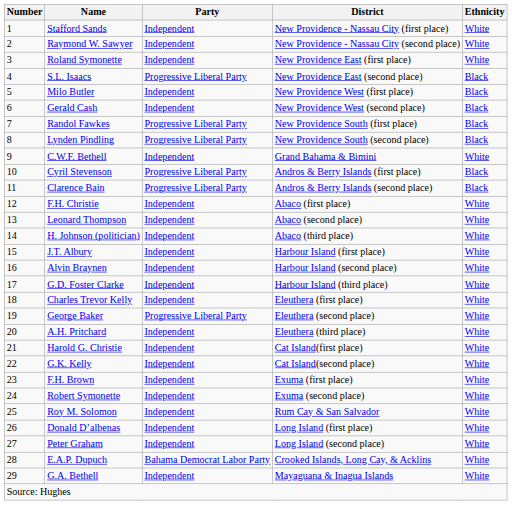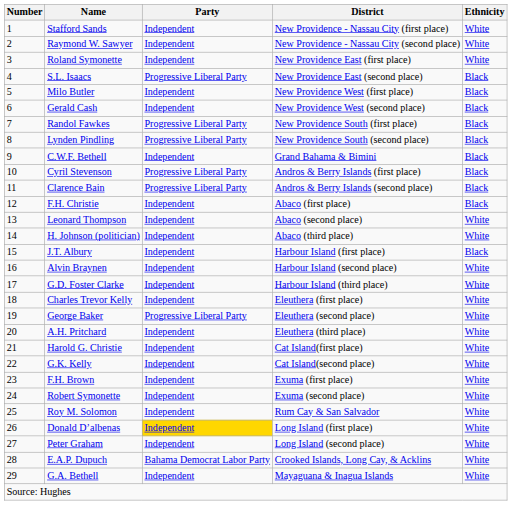 <table class="sortable wikitable">
 <tr>
 <th>Number</th>
 <th>Name</th>
 <th>Party</th>
 <th>District</th>
 <th>Ethnicity</th>
 </tr>
 <tr>
 <td>1</td>
 <td><a href='#'>Stafford Sands</a></td>
 <td><a href='#'>Independent</a></td>
 <td><a href='#'>New Providence - Nassau City</a> (first place)</td>
 <td><a href='#'>White</a></td>
 </tr>
 <tr>
 <td>2</td>
 <td><a href='#'>Raymond W. Sawyer</a></td>
 <td><a href='#'>Independent</a></td>
 <td><a href='#'>New Providence - Nassau City</a> (second place)</td>
 <td><a href='#'>White</a></td>
 </tr>
 <tr>
 <td>3</td>
 <td><a href='#'>Roland Symonette</a></td>
 <td><a href='#'>Independent</a></td>
 <td><a href='#'>New Providence East</a> (first place)</td>
 <td><a href='#'>White</a></td>
 </tr>
 <tr>
 <td>4</td>
 <td><a href='#'>S.L. Isaacs</a></td>
 <td><a href='#'>Progressive Liberal Party</a></td>
 <td><a href='#'>New Providence East</a> (second place)</td>
 <td><a href='#'>Black</a></td>
 </tr>
 <tr>
 <td>5</td>
 <td><a href='#'>Milo Butler</a></td>
 <td><a href='#'>Independent</a></td>
 <td><a href='#'>New Providence West</a> (first place)</td>
 <td><a href='#'>Black</a></td>
 </tr>
 <tr>
 <td>6</td>
 <td><a href='#'>Gerald Cash</a></td>
 <td><a href='#'>Independent</a></td>
 <td><a href='#'>New Providence West</a> (second place)</td>
 <td><a href='#'>Black</a></td>
 </tr>
 <tr>
 <td>7</td>
 <td><a href='#'>Randol Fawkes</a></td>
 <td><a href='#'>Progressive Liberal Party</a></td>
 <td><a href='#'>New Providence South</a> (first place)</td>
 <td><a href='#'>Black</a></td>
 </tr>
 <tr>
 <td>8</td>
 <td><a href='#'>Lynden Pindling</a></td>
 <td><a href='#'>Progressive Liberal Party</a></td>
 <td><a href='#'>New Providence South</a> (second place)</td>
 <td><a href='#'>Black</a></td>
 </tr>
 <tr>
 <td>9</td>
 <td><a href='#'>C.W.F. Bethell</a></td>
 <td><a href='#'>Independent</a></td>
 <td><a href='#'>Grand Bahama & Bimini</a></td>
-<td><a href='#'>White</a></td>
+<td><a href='#'>Black</a></td>
 </tr>
 <tr>
 <td>10</td>
 <td><a href='#'>Cyril Stevenson</a></td>
 <td><a href='#'>Progressive Liberal Party</a></td>
 <td><a href='#'>Andros & Berry Islands</a> (first place)</td>
 <td><a href='#'>Black</a></td>
 </tr>
 <tr>
 <td>11</td>
 <td><a href='#'>Clarence Bain</a></td>
 <td><a href='#'>Progressive Liberal Party</a></td>
 <td><a href='#'>Andros & Berry Islands</a> (second place)</td>
 <td><a href='#'>Black</a></td>
 </tr>
 <tr>
 <td>12</td>
 <td><a href='#'>F.H. Christie</a></td>
 <td><a href='#'>Independent</a></td>
 <td><a href='#'>Abaco</a> (first place)</td>
-<td><a href='#'>White</a></td>
+<td><a href='#'>Black</a></td>
 </tr>
 <tr>
 <td>13</td>
 <td><a href='#'>Leonard Thompson</a></td>
 <td><a href='#'>Independent</a></td>
 <td><a href='#'>Abaco</a> (second place)</td>
 <td><a href='#'>White</a></td>
 </tr>
 <tr>
 <td>14</td>
 <td><a href='#'>H. Johnson (politician)</a></td>
 <td><a href='#'>Independent</a></td>
 <td><a href='#'>Abaco</a> (third place)</td>
 <td><a href='#'>White</a></td>
 </tr>
 <tr>
 <td>15</td>
 <td><a href='#'>J.T. Albury</a></td>
 <td><a href='#'>Independent</a></td>
 <td><a href='#'>Harbour Island</a> (first place)</td>
-<td><a href='#'>White</a></td>
+<td><a href='#'>Black</a></td>
 </tr>
 <tr>
 <td>16</td>
 <td><a href='#'>Alvin Braynen</a></td>
 <td><a href='#'>Independent</a></td>
 <td><a href='#'>Harbour Island</a> (second place)</td>
 <td><a href='#'>White</a></td>
 </tr>
 <tr>
 <td>17</td>
 <td><a href='#'>G.D. Foster Clarke</a></td>
 <td><a href='#'>Independent</a></td>
 <td><a href='#'>Harbour Island</a> (third place)</td>
 <td><a href='#'>White</a></td>
 </tr>
 <tr>
 <td>18</td>
 <td><a href='#'>Charles Trevor Kelly</a></td>
 <td><a href='#'>Independent</a></td>
 <td><a href='#'>Eleuthera</a> (first place)</td>
 <td><a href='#'>White</a></td>
 </tr>
 <tr>
 <td>19</td>
 <td><a href='#'>George Baker</a></td>
 <td><a href='#'>Progressive Liberal Party</a></td>
 <td><a href='#'>Eleuthera</a> (second place)</td>
 <td><a href='#'>White</a></td>
 </tr>
 <tr>
 <td>20</td>
 <td><a href='#'>A.H. Pritchard</a></td>
 <td><a href='#'>Independent</a></td>
 <td><a href='#'>Eleuthera</a> (third place)</td>
 <td><a href='#'>White</a></td>
 </tr>
 <tr>
 <td>21</td>
 <td><a href='#'>Harold G. Christie</a></td>
 <td><a href='#'>Independent</a></td>
 <td><a href='#'>Cat Island</a>(first place)</td>
 <td><a href='#'>White</a></td>
 </tr>
 <tr>
 <td>22</td>
 <td><a href='#'>G.K. Kelly</a></td>
 <td><a href='#'>Independent</a></td>
 <td><a href='#'>Cat Island</a>(second place)</td>
 <td><a href='#'>White</a></td>
 </tr>
 <tr>
 <td>23</td>
 <td><a href='#'>F.H. Brown</a></td>
 <td><a href='#'>Independent</a></td>
 <td><a href='#'>Exuma</a> (first place)</td>
 <td><a href='#'>White</a></td>
 </tr>
 <tr>
 <td>24</td>
 <td><a href='#'>Robert Symonette</a></td>
 <td><a href='#'>Independent</a></td>
 <td><a href='#'>Exuma</a> (second place)</td>
 <td><a href='#'>White</a></td>
 </tr>
 <tr>
 <td>25</td>
 <td><a href='#'>Roy M. Solomon</a></td>
 <td><a href='#'>Independent</a></td>
 <td><a href='#'>Rum Cay & San Salvador</a></td>
 <td><a href='#'>White</a></td>
 </tr>
 <tr>
 <td>26</td>
 <td><a href='#'>Donald D’albenas</a></td>
-<td><a href='#'>Independent</a></td>
+<td style="background: gold;"><a href='#'>Independent</a></td>
 <td><a href='#'>Long Island</a> (first place)</td>
 <td><a href='#'>White</a></td>
 </tr>
 <tr>
 <td>27</td>
 <td><a href='#'>Peter Graham</a></td>
 <td><a href='#'>Independent</a></td>
 <td><a href='#'>Long Island</a> (second place)</td>
 <td><a href='#'>White</a></td>
 </tr>
 <tr>
 <td>28</td>
 <td><a href='#'>E.A.P. Dupuch</a></td>
 <td><a href='#'>Bahama Democrat Labor Party</a></td>
 <td><a href='#'>Crooked Islands, Long Cay, & Acklins</a></td>
 <td><a href='#'>White</a></td>
 </tr>
 <tr>
 <td>29</td>
 <td><a href='#'>G.A. Bethell</a></td>
 <td><a href='#'>Independent</a></td>
 <td><a href='#'>Mayaguana & Inagua Islands</a></td>
 <td><a href='#'>White</a></td>
 </tr>
 <tr>
 <td align=left colspan=5>Source: Hughes</td>
 </tr>
 </table>
